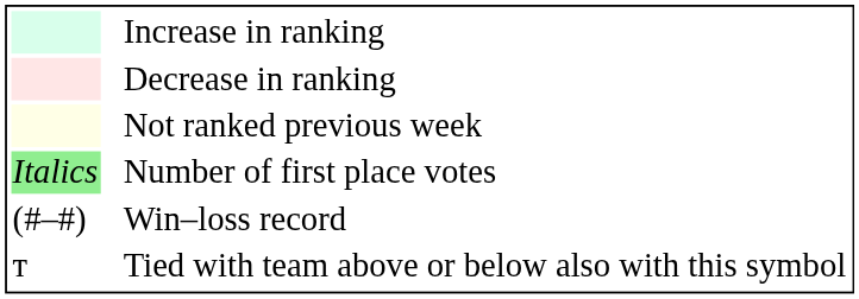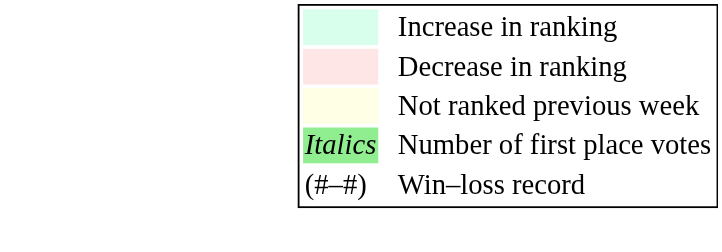 <table style="border:1px solid black;"  align=right>
 <tr>
 <td style="background:#D8FFEB; width:20px;"></td>
 <td> </td>
 <td>Increase in ranking</td>
 </tr>
 <tr>
 <td style="background:#FFE6E6; width:20px;"></td>
 <td> </td>
 <td>Decrease in ranking</td>
 </tr>
 <tr>
 <td style="background:#FFFFE6; width:20px;"></td>
 <td> </td>
 <td>Not ranked previous week</td>
 </tr>
 <tr>
 <td style="background: lightgreen;"><em>Italics</em></td>
 <td> </td>
 <td>Number of first place votes</td>
 </tr>
 <tr>
 <td>(#–#)</td>
 <td> </td>
 <td>Win–loss record</td>
 </tr>
-<tr>
-<td>т</td>
-<td></td>
-<td>Tied with team above or below also with this symbol</td>
-</tr>
 </table>
